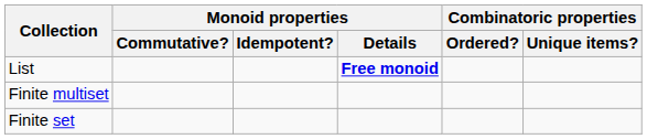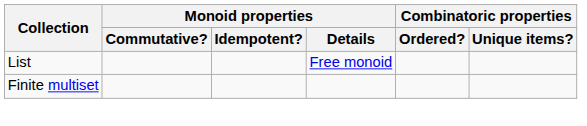 <table class="wikitable">
 <tr>
 <th rowspan=2>Collection</th>
 <th colspan=3>Monoid properties</th>
 <th colspan=2>Combinatoric properties</th>
 </tr>
 <tr>
 <th>Commutative?</th>
 <th>Idempotent?</th>
 <th>Details</th>
 <th>Ordered?</th>
 <th>Unique items?</th>
 </tr>
 <tr>
 <td>List</td>
 <td></td>
 <td></td>
-<td><strong><a href='#'>Free monoid</a></strong></td>
+<td><a href='#'>Free monoid</a></td>
 <td></td>
 <td></td>
 </tr>
 <tr>
 <td>Finite <a href='#'>multiset</a></td>
 <td></td>
 <td></td>
 <td></td>
 <td></td>
 <td></td>
 </tr>
-<tr>
-<td>Finite <a href='#'>set</a></td>
-<td></td>
-<td></td>
-<td></td>
-<td></td>
-<td></td>
-</tr>
 </table>
